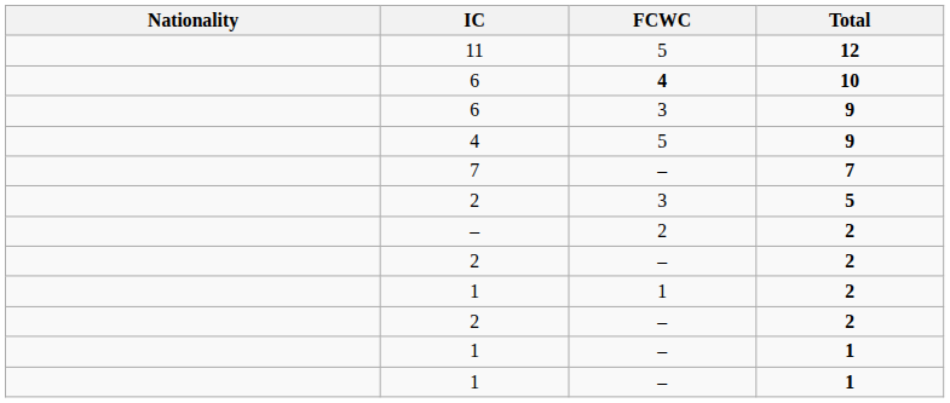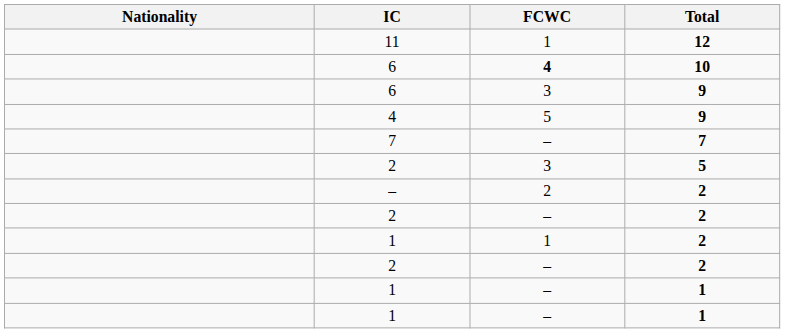 <table class="sortable wikitable"  width=50%>
 <tr bgcolor="#efefef">
 <th width= 20%>Nationality</th>
 <th width= 10%>IC</th>
 <th width= 10%>FCWC</th>
 <th width= 10%>Total</th>
 </tr>
 <tr>
 <td></td>
 <td align=center>11</td>
-<td align=center>5</td>
+<td align=center>1</td>
 <td align=center><strong>12</strong></td>
 </tr>
 <tr>
 <td></td>
 <td align=center>6</td>
 <td align=center><strong>4</strong></td>
 <td align=center><strong>10</strong></td>
 </tr>
 <tr>
 <td></td>
 <td align=center>6</td>
 <td align=center>3</td>
 <td align=center><strong>9</strong></td>
 </tr>
 <tr>
 <td></td>
 <td align=center>4</td>
 <td align=center>5</td>
 <td align=center><strong>9</strong></td>
 </tr>
 <tr>
 <td></td>
 <td align=center>7</td>
 <td align=center>–</td>
 <td align=center><strong>7</strong></td>
 </tr>
 <tr>
 <td></td>
 <td align=center>2</td>
 <td align=center>3</td>
 <td align=center><strong>5</strong></td>
 </tr>
 <tr>
 <td></td>
 <td align=center>–</td>
 <td align=center>2</td>
 <td align=center><strong>2</strong></td>
 </tr>
 <tr>
 <td></td>
 <td align=center>2</td>
 <td align=center>–</td>
 <td align=center><strong>2</strong></td>
 </tr>
 <tr>
 <td></td>
 <td align=center>1</td>
 <td align=center>1</td>
 <td align=center><strong>2</strong></td>
 </tr>
 <tr>
 <td></td>
 <td align=center>2</td>
 <td align=center>–</td>
 <td align=center><strong>2</strong></td>
 </tr>
 <tr>
 <td></td>
 <td align=center>1</td>
 <td align=center>–</td>
 <td align=center><strong>1</strong></td>
 </tr>
 <tr>
 <td></td>
 <td align=center>1</td>
 <td align=center>–</td>
 <td align=center><strong>1</strong></td>
 </tr>
 </table>
